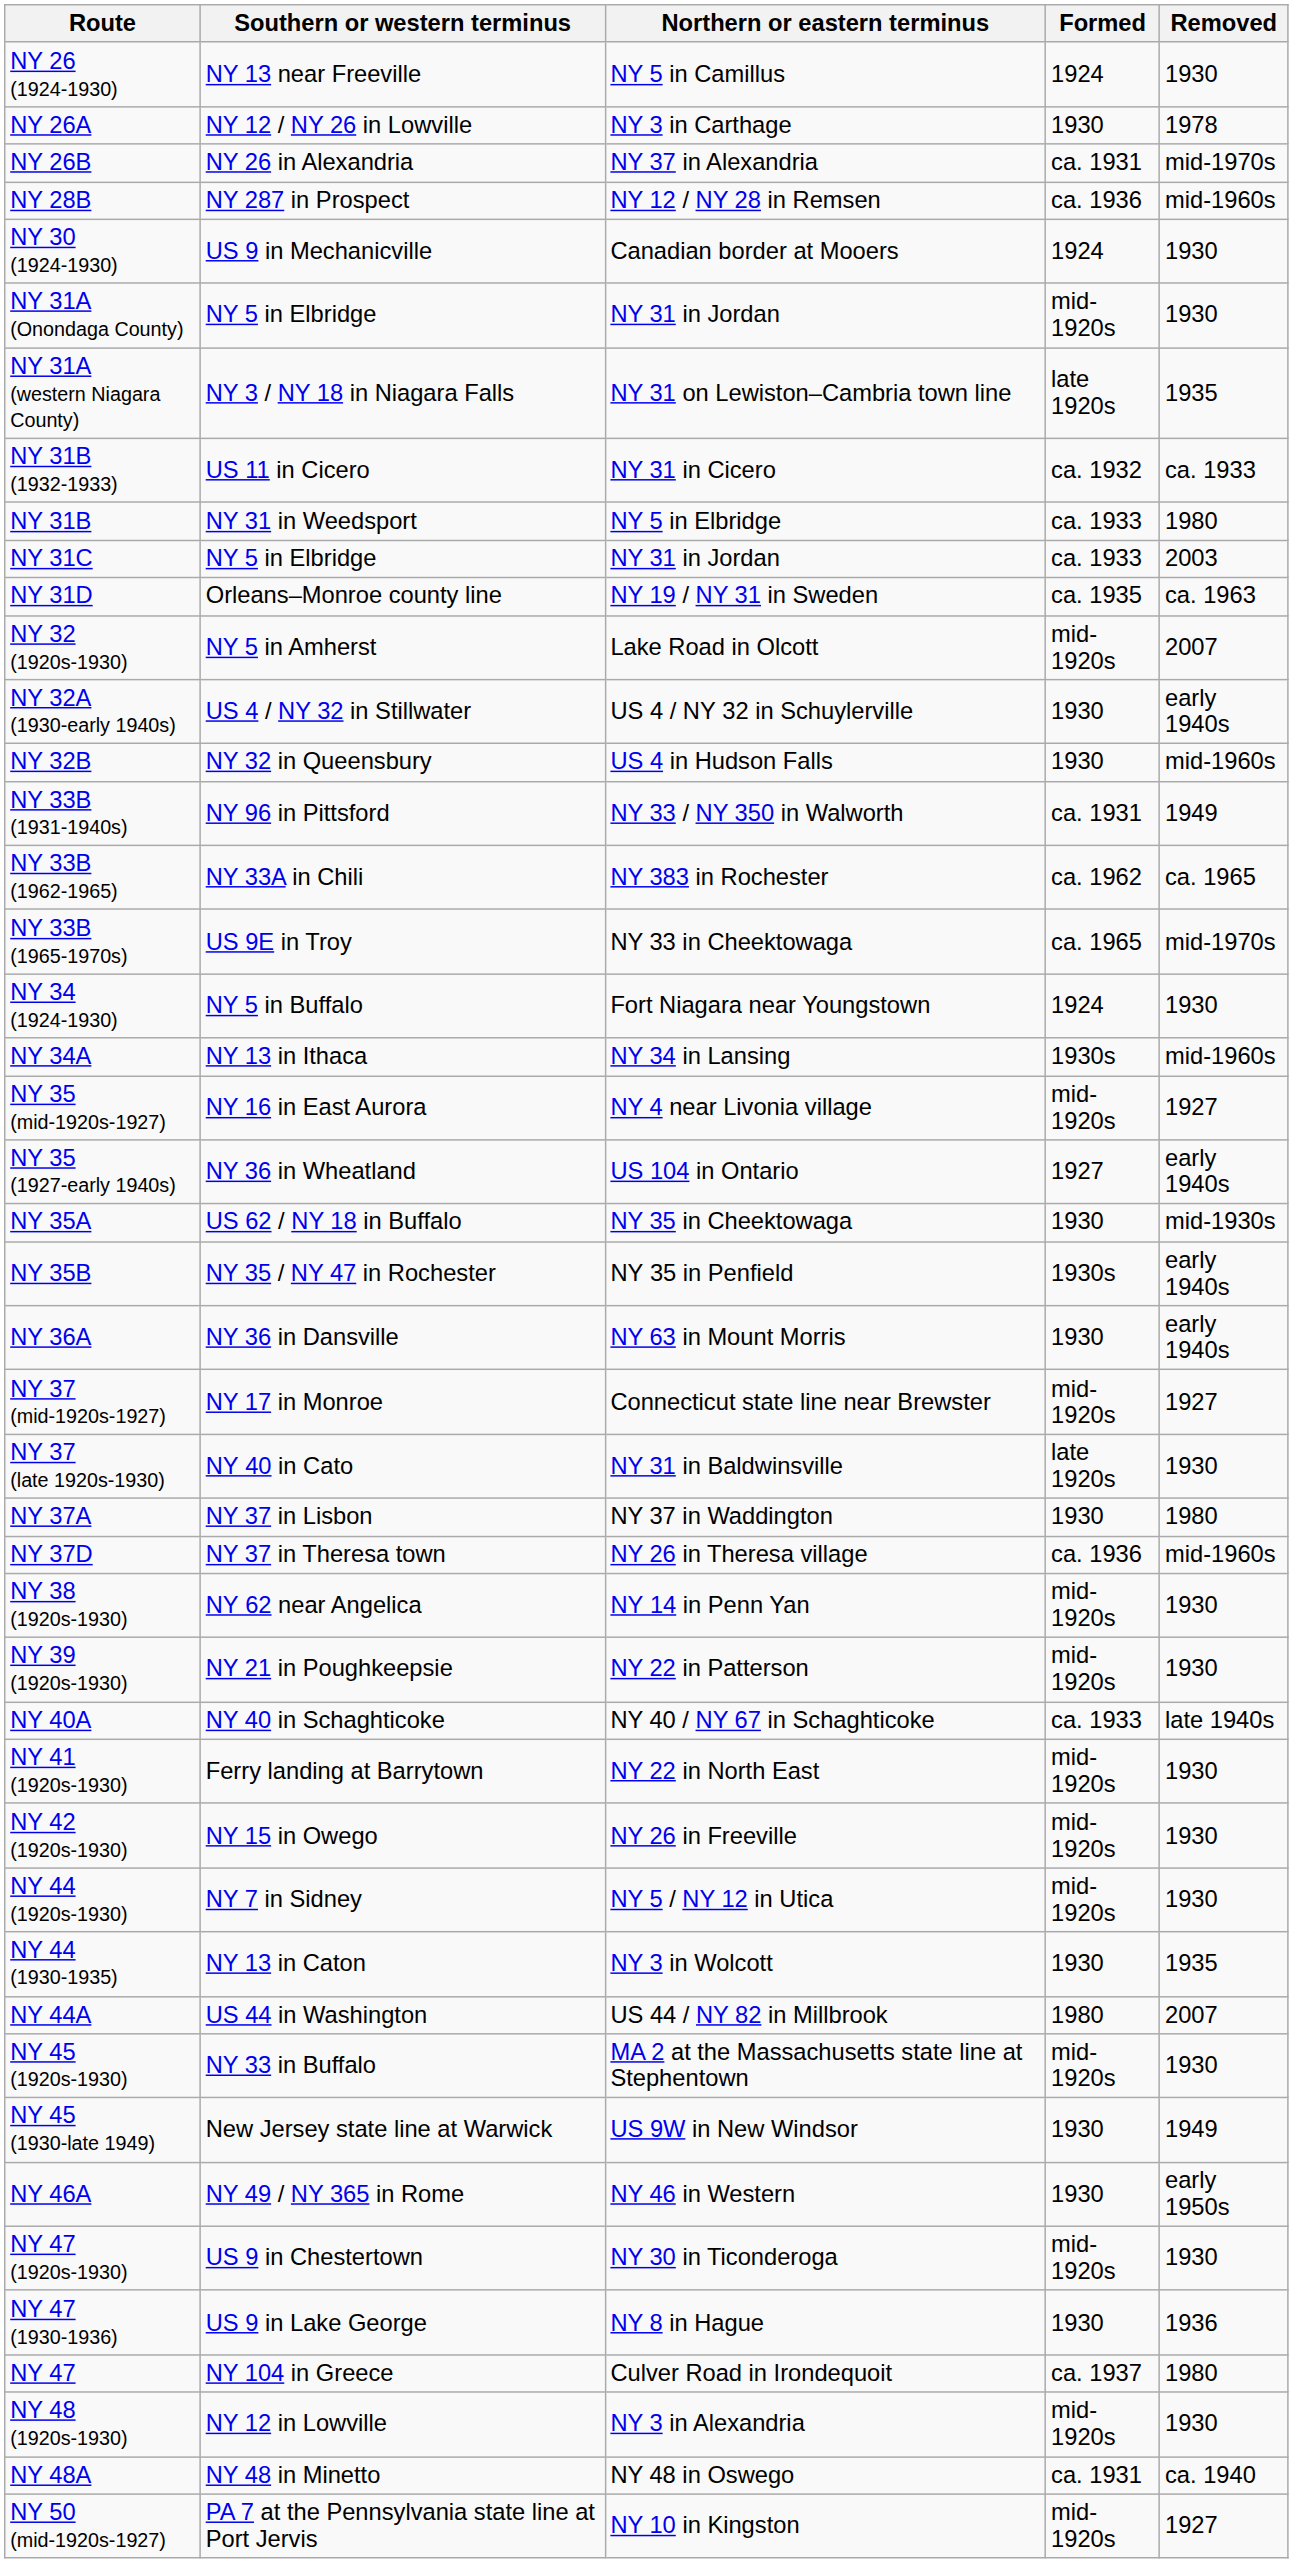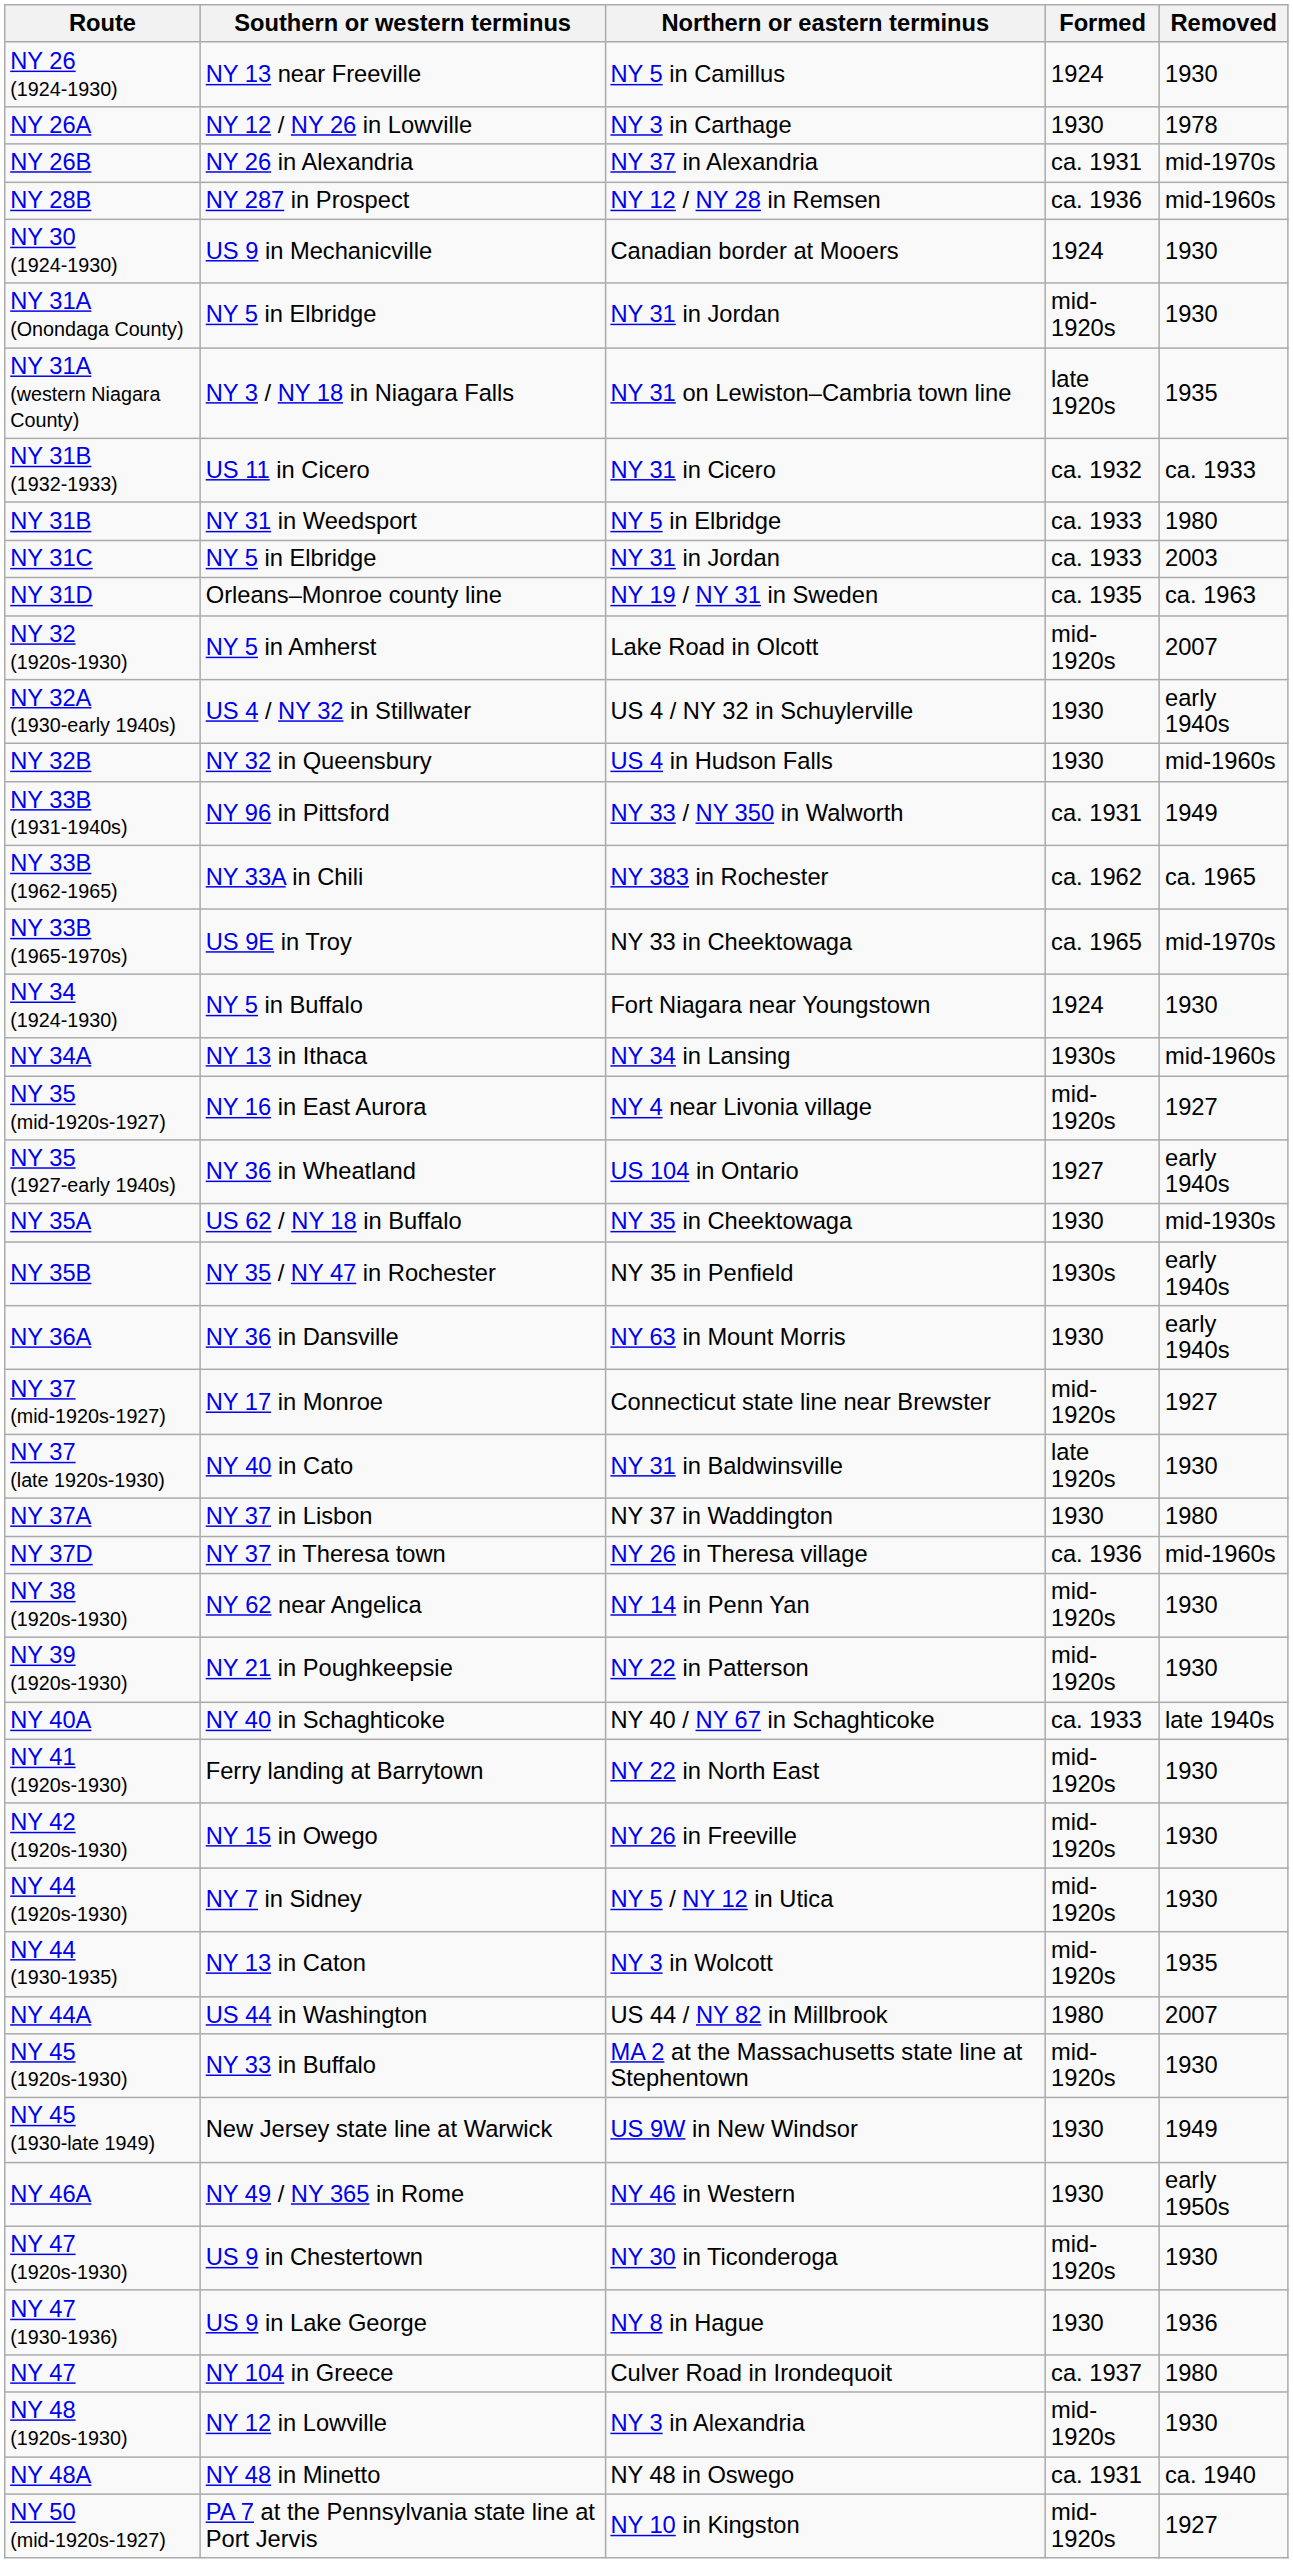 <table class="wikitable">
 <tr>
 <th>Route</th>
 <th>Southern or western terminus</th>
 <th>Northern or eastern terminus</th>
 <th>Formed</th>
 <th>Removed</th>
 </tr>
 <tr>
 <td><a href='#'>NY 26</a><br><small>(1924-1930)</small></td>
 <td><a href='#'>NY 13</a> near Freeville</td>
 <td><a href='#'>NY 5</a> in Camillus</td>
 <td>1924</td>
 <td>1930</td>
 </tr>
 <tr>
 <td> <a href='#'>NY 26A</a></td>
 <td><a href='#'>NY 12</a> / <a href='#'>NY 26</a> in Lowville</td>
 <td><a href='#'>NY 3</a> in Carthage</td>
 <td>1930</td>
 <td>1978</td>
 </tr>
 <tr>
 <td> <a href='#'>NY 26B</a></td>
 <td><a href='#'>NY 26</a> in Alexandria</td>
 <td><a href='#'>NY 37</a> in Alexandria</td>
 <td>ca. 1931</td>
 <td>mid-1970s</td>
 </tr>
 <tr>
 <td> <a href='#'>NY 28B</a></td>
 <td><a href='#'>NY 287</a> in Prospect</td>
 <td><a href='#'>NY 12</a> / <a href='#'>NY 28</a> in Remsen</td>
 <td>ca. 1936</td>
 <td>mid-1960s</td>
 </tr>
 <tr>
 <td><a href='#'>NY 30</a><br><small>(1924-1930)</small></td>
 <td><a href='#'>US 9</a> in Mechanicville</td>
 <td>Canadian border at Mooers</td>
 <td>1924</td>
 <td>1930</td>
 </tr>
 <tr>
 <td><a href='#'>NY 31A</a><br><small>(Onondaga County)</small></td>
 <td><a href='#'>NY 5</a> in Elbridge</td>
 <td><a href='#'>NY 31</a> in Jordan</td>
 <td>mid-1920s</td>
 <td>1930</td>
 </tr>
 <tr>
 <td><a href='#'>NY 31A</a><br><small>(western Niagara County)</small></td>
 <td><a href='#'>NY 3</a> / <a href='#'>NY 18</a> in Niagara Falls</td>
 <td><a href='#'>NY 31</a> on Lewiston–Cambria town line</td>
 <td>late 1920s</td>
 <td>1935</td>
 </tr>
 <tr>
 <td><a href='#'>NY 31B</a><br><small>(1932-1933)</small></td>
 <td><a href='#'>US 11</a> in Cicero</td>
 <td><a href='#'>NY 31</a> in Cicero</td>
 <td>ca. 1932</td>
 <td>ca. 1933</td>
 </tr>
 <tr>
 <td> <a href='#'>NY 31B</a></td>
 <td><a href='#'>NY 31</a> in Weedsport</td>
 <td><a href='#'>NY 5</a> in Elbridge</td>
 <td>ca. 1933</td>
 <td>1980</td>
 </tr>
 <tr>
 <td> <a href='#'>NY 31C</a></td>
 <td><a href='#'>NY 5</a> in Elbridge</td>
 <td><a href='#'>NY 31</a> in Jordan</td>
 <td>ca. 1933</td>
 <td>2003</td>
 </tr>
 <tr>
 <td> <a href='#'>NY 31D</a></td>
 <td>Orleans–Monroe county line</td>
 <td><a href='#'>NY 19</a> / <a href='#'>NY 31</a> in Sweden</td>
 <td>ca. 1935</td>
 <td>ca. 1963</td>
 </tr>
 <tr>
 <td><a href='#'>NY 32</a><br><small>(1920s-1930)</small></td>
 <td><a href='#'>NY 5</a> in Amherst</td>
 <td>Lake Road in Olcott</td>
 <td>mid-1920s</td>
 <td>2007</td>
 </tr>
 <tr>
 <td><a href='#'>NY 32A</a><br><small>(1930-early 1940s)</small></td>
 <td><a href='#'>US 4</a> / <a href='#'>NY 32</a> in Stillwater</td>
 <td>US 4 / NY 32 in Schuylerville</td>
 <td>1930</td>
 <td>early 1940s</td>
 </tr>
 <tr>
 <td> <a href='#'>NY 32B</a></td>
 <td><a href='#'>NY 32</a> in Queensbury</td>
 <td><a href='#'>US 4</a> in Hudson Falls</td>
 <td>1930</td>
 <td>mid-1960s</td>
 </tr>
 <tr>
 <td><a href='#'>NY 33B</a><br><small>(1931-1940s)</small></td>
 <td><a href='#'>NY 96</a> in Pittsford</td>
 <td><a href='#'>NY 33</a> / <a href='#'>NY 350</a> in Walworth</td>
 <td>ca. 1931</td>
 <td>1949</td>
 </tr>
 <tr>
 <td> <a href='#'>NY 33B</a><br><small>(1962-1965)</small></td>
 <td><a href='#'>NY 33A</a> in Chili</td>
 <td><a href='#'>NY 383</a> in Rochester</td>
 <td>ca. 1962</td>
 <td>ca. 1965</td>
 </tr>
 <tr>
 <td> <a href='#'>NY 33B</a><br><small>(1965-1970s)</small></td>
 <td><a href='#'>US 9E</a> in Troy</td>
 <td>NY 33 in Cheektowaga</td>
 <td>ca. 1965</td>
 <td>mid-1970s</td>
 </tr>
 <tr>
 <td><a href='#'>NY 34</a><br><small>(1924-1930)</small></td>
 <td><a href='#'>NY 5</a> in Buffalo</td>
 <td>Fort Niagara near Youngstown</td>
 <td>1924</td>
 <td>1930</td>
 </tr>
 <tr>
 <td> <a href='#'>NY 34A</a></td>
 <td><a href='#'>NY 13</a> in Ithaca</td>
 <td><a href='#'>NY 34</a> in Lansing</td>
 <td>1930s</td>
 <td>mid-1960s</td>
 </tr>
 <tr>
 <td> <a href='#'>NY 35</a><br><small>(mid-1920s-1927)</small></td>
 <td><a href='#'>NY 16</a> in East Aurora</td>
 <td><a href='#'>NY 4</a> near Livonia village</td>
 <td>mid-1920s</td>
 <td>1927</td>
 </tr>
 <tr>
 <td> <a href='#'>NY 35</a><br><small>(1927-early 1940s)</small></td>
 <td><a href='#'>NY 36</a> in Wheatland</td>
 <td><a href='#'>US 104</a> in Ontario</td>
 <td>1927</td>
 <td>early 1940s</td>
 </tr>
 <tr>
 <td> <a href='#'>NY 35A</a></td>
 <td><a href='#'>US 62</a> / <a href='#'>NY 18</a> in Buffalo</td>
 <td><a href='#'>NY 35</a> in Cheektowaga</td>
 <td>1930</td>
 <td>mid-1930s</td>
 </tr>
 <tr>
 <td> <a href='#'>NY 35B</a></td>
 <td><a href='#'>NY 35</a> / <a href='#'>NY 47</a> in Rochester</td>
 <td>NY 35 in Penfield</td>
 <td>1930s</td>
 <td>early 1940s</td>
 </tr>
 <tr>
 <td> <a href='#'>NY 36A</a></td>
 <td><a href='#'>NY 36</a> in Dansville</td>
 <td><a href='#'>NY 63</a> in Mount Morris</td>
 <td>1930</td>
 <td>early 1940s</td>
 </tr>
 <tr>
 <td><a href='#'>NY 37</a><br><small>(mid-1920s-1927)</small></td>
 <td><a href='#'>NY 17</a> in Monroe</td>
 <td>Connecticut state line near Brewster</td>
 <td>mid-1920s</td>
 <td>1927</td>
 </tr>
 <tr>
 <td><a href='#'>NY 37</a><br><small>(late 1920s-1930)</small></td>
 <td><a href='#'>NY 40</a> in Cato</td>
 <td><a href='#'>NY 31</a> in Baldwinsville</td>
 <td>late 1920s</td>
 <td>1930</td>
 </tr>
 <tr>
 <td> <a href='#'>NY 37A</a></td>
 <td><a href='#'>NY 37</a> in Lisbon</td>
 <td>NY 37 in Waddington</td>
 <td>1930</td>
 <td>1980</td>
 </tr>
 <tr>
 <td> <a href='#'>NY 37D</a></td>
 <td><a href='#'>NY 37</a> in Theresa town</td>
 <td><a href='#'>NY 26</a> in Theresa village</td>
 <td>ca. 1936</td>
 <td>mid-1960s</td>
 </tr>
 <tr>
 <td><a href='#'>NY 38</a><br><small>(1920s-1930)</small></td>
 <td><a href='#'>NY 62</a> near Angelica</td>
 <td><a href='#'>NY&nbsp;14</a> in Penn Yan</td>
 <td>mid-1920s</td>
 <td>1930</td>
 </tr>
 <tr>
 <td> <a href='#'>NY 39</a><br><small>(1920s-1930)</small></td>
 <td><a href='#'>NY 21</a> in Poughkeepsie</td>
 <td><a href='#'>NY 22</a> in Patterson</td>
 <td>mid-1920s</td>
 <td>1930</td>
 </tr>
 <tr>
 <td> <a href='#'>NY 40A</a></td>
 <td><a href='#'>NY 40</a> in Schaghticoke</td>
 <td>NY 40 / <a href='#'>NY 67</a> in Schaghticoke</td>
 <td>ca. 1933</td>
 <td>late 1940s</td>
 </tr>
 <tr>
 <td><a href='#'>NY 41</a><br><small>(1920s-1930)</small></td>
 <td>Ferry landing at Barrytown</td>
 <td><a href='#'>NY 22</a> in North East</td>
 <td>mid-1920s</td>
 <td>1930</td>
 </tr>
 <tr>
 <td><a href='#'>NY 42</a><br><small>(1920s-1930)</small></td>
 <td><a href='#'>NY 15</a> in Owego</td>
 <td><a href='#'>NY 26</a> in Freeville</td>
 <td>mid-1920s</td>
 <td>1930</td>
 </tr>
 <tr>
 <td> <a href='#'>NY 44</a><br><small>(1920s-1930)</small></td>
 <td><a href='#'>NY 7</a> in Sidney</td>
 <td><a href='#'>NY 5</a> / <a href='#'>NY 12</a> in Utica</td>
 <td>mid-1920s</td>
 <td>1930</td>
 </tr>
 <tr>
 <td> <a href='#'>NY 44</a><br><small>(1930-1935)</small></td>
 <td><a href='#'>NY 13</a> in Caton</td>
 <td><a href='#'>NY 3</a> in Wolcott</td>
-<td>1930</td>
+<td>mid-1920s</td>
 <td>1935</td>
 </tr>
 <tr>
 <td> <a href='#'>NY 44A</a></td>
 <td><a href='#'>US 44</a> in Washington</td>
 <td>US 44 / <a href='#'>NY 82</a> in Millbrook</td>
 <td>1980</td>
 <td>2007</td>
 </tr>
 <tr>
 <td><a href='#'>NY 45</a><br><small>(1920s-1930)</small></td>
 <td><a href='#'>NY 33</a> in Buffalo</td>
 <td><a href='#'>MA 2</a> at the Massachusetts state line at Stephentown</td>
 <td>mid-1920s</td>
 <td>1930</td>
 </tr>
 <tr>
 <td><a href='#'>NY 45</a><br><small>(1930-late 1949)</small></td>
 <td>New Jersey state line at Warwick</td>
 <td><a href='#'>US 9W</a> in New Windsor</td>
 <td>1930</td>
 <td>1949</td>
 </tr>
 <tr>
 <td> <a href='#'>NY 46A</a></td>
 <td><a href='#'>NY 49</a> / <a href='#'>NY 365</a> in Rome</td>
 <td><a href='#'>NY 46</a> in Western</td>
 <td>1930</td>
 <td>early 1950s</td>
 </tr>
 <tr>
 <td> <a href='#'>NY 47</a><br><small>(1920s-1930)</small></td>
 <td><a href='#'>US 9</a> in Chestertown</td>
 <td><a href='#'>NY 30</a> in Ticonderoga</td>
 <td>mid-1920s</td>
 <td>1930</td>
 </tr>
 <tr>
 <td> <a href='#'>NY 47</a><br><small>(1930-1936)</small></td>
 <td><a href='#'>US 9</a> in Lake George</td>
 <td><a href='#'>NY 8</a> in Hague</td>
 <td>1930</td>
 <td>1936</td>
 </tr>
 <tr>
 <td> <a href='#'>NY 47</a></td>
 <td><a href='#'>NY 104</a> in Greece</td>
 <td>Culver Road in Irondequoit</td>
 <td>ca. 1937</td>
 <td>1980</td>
 </tr>
 <tr>
 <td><a href='#'>NY 48</a><br><small>(1920s-1930)</small></td>
 <td><a href='#'>NY 12</a> in Lowville</td>
 <td><a href='#'>NY 3</a> in Alexandria</td>
 <td>mid-1920s</td>
 <td>1930</td>
 </tr>
 <tr>
 <td> <a href='#'>NY 48A</a></td>
 <td><a href='#'>NY 48</a> in Minetto</td>
 <td>NY 48 in Oswego</td>
 <td>ca. 1931</td>
 <td>ca. 1940</td>
 </tr>
 <tr>
 <td><a href='#'>NY 50</a><br><small>(mid-1920s-1927)</small></td>
 <td><a href='#'>PA 7</a> at the Pennsylvania state line at Port Jervis</td>
 <td><a href='#'>NY 10</a> in Kingston</td>
 <td>mid-1920s</td>
 <td>1927</td>
 </tr>
 </table>
